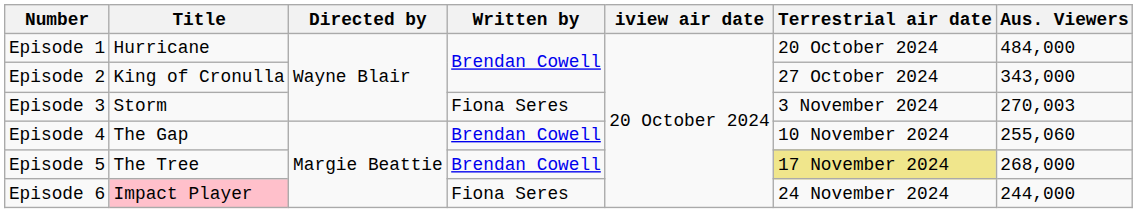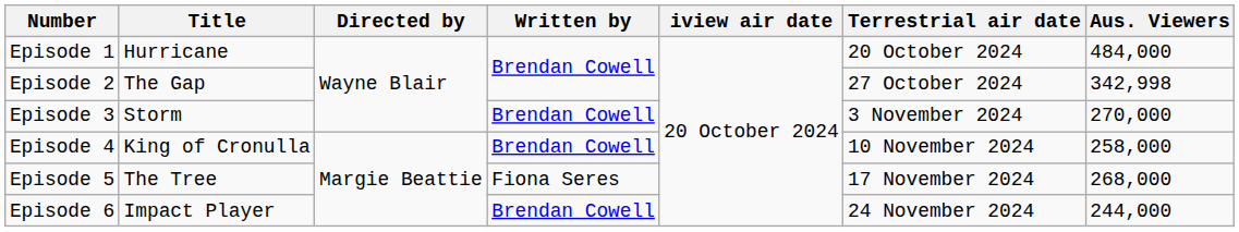 <table class="wikitable">
 <tr>
 <th>Number</th>
 <th>Title</th>
 <th>Directed by</th>
 <th>Written by</th>
 <th>iview air date</th>
 <th>Terrestrial air date</th>
 <th>Aus. Viewers</th>
 </tr>
 <tr>
 <td>Episode 1</td>
 <td>Hurricane</td>
 <td rowspan="3">Wayne Blair</td>
 <td rowspan="2"><a href='#'>Brendan Cowell</a></td>
 <td rowspan="6">20 October 2024</td>
 <td>20 October 2024</td>
 <td>484,000 </td>
 </tr>
 <tr>
 <td>Episode 2</td>
-<td>King of Cronulla</td>
+<td>The Gap</td>
 <td>27 October 2024</td>
-<td>343,000 </td>
+<td>342,998 </td>
 </tr>
 <tr>
 <td>Episode 3</td>
 <td>Storm</td>
-<td>Fiona Seres</td>
+<td><a href='#'>Brendan Cowell</a></td>
 <td>3 November 2024</td>
-<td>270,003 </td>
+<td>270,000 </td>
 </tr>
 <tr>
 <td>Episode 4</td>
-<td>The Gap</td>
+<td>King of Cronulla</td>
 <td rowspan="3">Margie Beattie</td>
 <td><a href='#'>Brendan Cowell</a></td>
 <td>10 November 2024</td>
-<td>255,060 </td>
+<td>258,000 </td>
 </tr>
 <tr>
 <td>Episode 5</td>
 <td>The Tree</td>
-<td><a href='#'>Brendan Cowell</a></td>
-<td style="background: khaki;">17 November 2024</td>
+<td>Fiona Seres</td>
+<td>17 November 2024</td>
 <td>268,000</td>
 </tr>
 <tr>
 <td>Episode 6</td>
-<td style="background: pink;">Impact Player</td>
-<td>Fiona Seres</td>
+<td>Impact Player</td>
+<td><a href='#'>Brendan Cowell</a></td>
 <td>24 November 2024</td>
 <td>244,000</td>
 </tr>
 </table>
